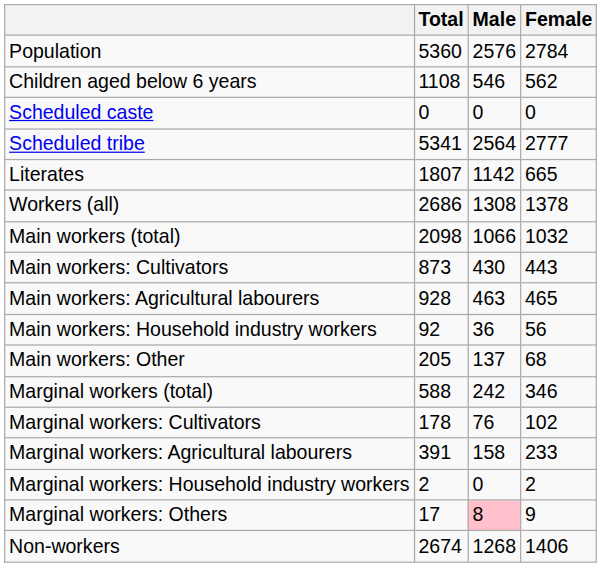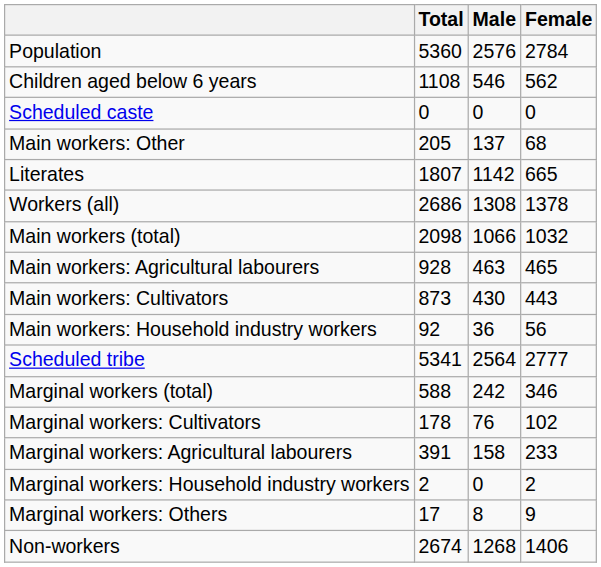 <table class="wikitable sortable">
 <tr>
 <th></th>
 <th>Total</th>
 <th>Male</th>
 <th>Female</th>
 </tr>
 <tr>
 <td>Population</td>
 <td>5360</td>
 <td>2576</td>
 <td>2784</td>
 </tr>
 <tr>
 <td>Children aged below 6 years</td>
 <td>1108</td>
 <td>546</td>
 <td>562</td>
 </tr>
 <tr>
 <td><a href='#'>Scheduled caste</a></td>
 <td>0</td>
 <td>0</td>
 <td>0</td>
 </tr>
 <tr>
-<td><a href='#'>Scheduled tribe</a></td>
-<td>5341</td>
-<td>2564</td>
-<td>2777</td>
+<td>Main workers: Other</td>
+<td>205</td>
+<td>137</td>
+<td>68</td>
 </tr>
 <tr>
 <td>Literates</td>
 <td>1807</td>
 <td>1142</td>
 <td>665</td>
 </tr>
 <tr>
 <td>Workers (all)</td>
 <td>2686</td>
 <td>1308</td>
 <td>1378</td>
 </tr>
 <tr>
 <td>Main workers (total)</td>
 <td>2098</td>
 <td>1066</td>
 <td>1032</td>
 </tr>
 <tr>
+<td>Main workers: Agricultural labourers</td>
+<td>928</td>
+<td>463</td>
+<td>465</td>
+</tr>
+<tr>
 <td>Main workers: Cultivators</td>
 <td>873</td>
 <td>430</td>
 <td>443</td>
-</tr>
-<tr>
-<td>Main workers: Agricultural labourers</td>
-<td>928</td>
-<td>463</td>
-<td>465</td>
 </tr>
 <tr>
 <td>Main workers: Household industry workers</td>
 <td>92</td>
 <td>36</td>
 <td>56</td>
 </tr>
 <tr>
-<td>Main workers: Other</td>
-<td>205</td>
-<td>137</td>
-<td>68</td>
+<td><a href='#'>Scheduled tribe</a></td>
+<td>5341</td>
+<td>2564</td>
+<td>2777</td>
 </tr>
 <tr>
 <td>Marginal workers (total)</td>
 <td>588</td>
 <td>242</td>
 <td>346</td>
 </tr>
 <tr>
 <td>Marginal workers: Cultivators</td>
 <td>178</td>
 <td>76</td>
 <td>102</td>
 </tr>
 <tr>
 <td>Marginal workers: Agricultural labourers</td>
 <td>391</td>
 <td>158</td>
 <td>233</td>
 </tr>
 <tr>
 <td>Marginal workers: Household industry workers</td>
 <td>2</td>
 <td>0</td>
 <td>2</td>
 </tr>
 <tr>
 <td>Marginal workers: Others</td>
 <td>17</td>
-<td style="background: pink;">8</td>
+<td>8</td>
 <td>9</td>
 </tr>
 <tr>
 <td>Non-workers</td>
 <td>2674</td>
 <td>1268</td>
 <td>1406</td>
 </tr>
 </table>
